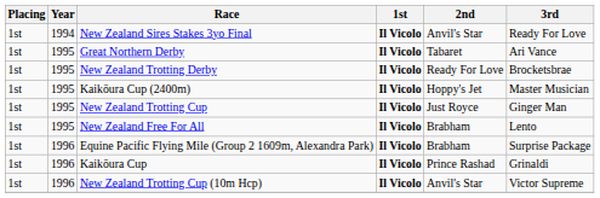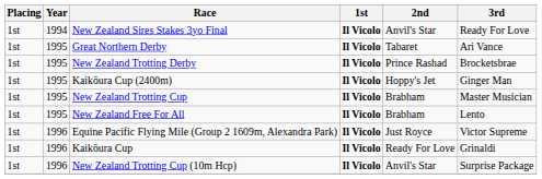 <table class="sortable wikitable">
 <tr>
 <th>Placing</th>
 <th>Year</th>
 <th>Race</th>
 <th>1st</th>
 <th>2nd</th>
 <th>3rd</th>
 </tr>
 <tr>
 <td>1st</td>
 <td>1994</td>
 <td><a href='#'>New Zealand Sires Stakes 3yo Final</a></td>
 <td><strong>Il Vicolo</strong></td>
 <td>Anvil's Star</td>
 <td>Ready For Love</td>
 </tr>
 <tr>
 <td>1st</td>
 <td>1995</td>
 <td><a href='#'>Great Northern Derby</a></td>
 <td><strong>Il Vicolo</strong></td>
 <td>Tabaret</td>
 <td>Ari Vance</td>
 </tr>
 <tr>
 <td>1st</td>
 <td>1995</td>
 <td><a href='#'>New Zealand Trotting Derby</a></td>
 <td><strong>Il Vicolo</strong></td>
-<td>Ready For Love</td>
+<td>Prince Rashad</td>
 <td>Brocketsbrae</td>
 </tr>
 <tr>
 <td>1st</td>
 <td>1995</td>
 <td>Kaikōura Cup (2400m)</td>
 <td><strong>Il Vicolo</strong></td>
 <td>Hoppy's Jet</td>
-<td>Master Musician</td>
+<td>Ginger Man</td>
 </tr>
 <tr>
 <td>1st</td>
 <td>1995</td>
 <td><a href='#'>New Zealand Trotting Cup</a></td>
 <td><strong>Il Vicolo</strong></td>
-<td>Just Royce</td>
-<td>Ginger Man</td>
+<td>Brabham</td>
+<td>Master Musician</td>
 </tr>
 <tr>
 <td>1st</td>
 <td>1995</td>
 <td><a href='#'>New Zealand Free For All</a></td>
 <td><strong>Il Vicolo</strong></td>
 <td>Brabham</td>
 <td>Lento</td>
 </tr>
 <tr>
 <td>1st</td>
 <td>1996</td>
 <td>Equine Pacific Flying Mile (Group 2 1609m, Alexandra Park)</td>
 <td><strong>Il Vicolo</strong></td>
-<td>Brabham</td>
-<td>Surprise Package</td>
+<td>Just Royce</td>
+<td>Victor Supreme</td>
 </tr>
 <tr>
 <td>1st</td>
 <td>1996</td>
 <td>Kaikōura Cup</td>
 <td><strong>Il Vicolo</strong></td>
-<td>Prince Rashad</td>
+<td>Ready For Love</td>
 <td>Grinaldi</td>
 </tr>
 <tr>
 <td>1st</td>
 <td>1996</td>
 <td><a href='#'>New Zealand Trotting Cup</a> (10m Hcp)</td>
 <td><strong>Il Vicolo</strong></td>
 <td>Anvil's Star</td>
-<td>Victor Supreme</td>
+<td>Surprise Package</td>
 </tr>
 <tr>
 </tr>
 </table>
